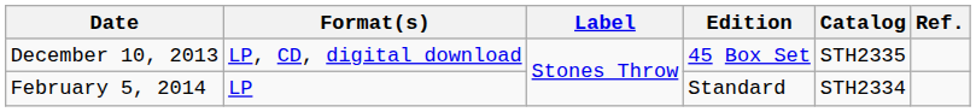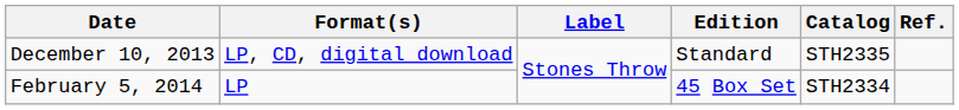 <table class="wikitable plainrowheaders">
 <tr>
 <th scope="col">Date</th>
 <th scope="col">Format(s)</th>
 <th scope="col"><a href='#'>Label</a></th>
 <th scope="col">Edition</th>
 <th scope="col">Catalog</th>
 <th scope="col">Ref.</th>
 </tr>
 <tr>
 <td>December 10, 2013</td>
 <td><a href='#'>LP</a>, <a href='#'>CD</a>, <a href='#'>digital download</a></td>
 <td rowspan="2"><a href='#'>Stones Throw</a></td>
-<td><a href='#'>45</a> <a href='#'>Box Set</a></td>
+<td>Standard</td>
 <td>STH2335</td>
 <td></td>
 </tr>
 <tr>
 <td>February 5, 2014</td>
 <td><a href='#'>LP</a></td>
-<td>Standard</td>
+<td><a href='#'>45</a> <a href='#'>Box Set</a></td>
 <td>STH2334</td>
 <td></td>
 </tr>
 </table>
